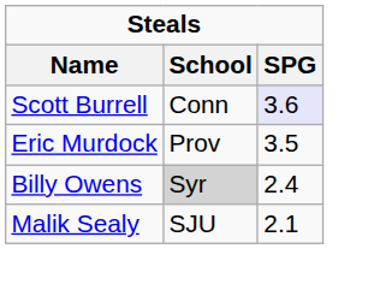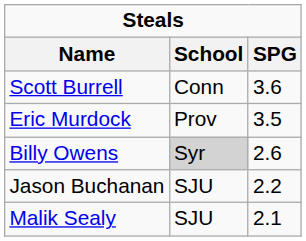 <table class="wikitable">
 <tr>
 <td colspan=3 style="text-align:center;"><strong>Steals</strong></td>
 </tr>
 <tr>
 <th>Name</th>
 <th>School</th>
 <th>SPG</th>
 </tr>
 <tr>
 <td><a href='#'>Scott Burrell</a></td>
 <td>Conn</td>
-<td style="background: lavender;">3.6</td>
+<td>3.6</td>
 </tr>
 <tr>
 <td><a href='#'>Eric Murdock</a></td>
 <td>Prov</td>
 <td>3.5</td>
 </tr>
 <tr>
 <td><a href='#'>Billy Owens</a></td>
 <td style="background: lightgrey;">Syr</td>
-<td>2.4</td>
+<td>2.6</td>
+</tr>
+<tr>
+<td>Jason Buchanan</td>
+<td>SJU</td>
+<td>2.2</td>
 </tr>
 <tr>
 <td><a href='#'>Malik Sealy</a></td>
 <td>SJU</td>
 <td>2.1</td>
 </tr>
 </table>
